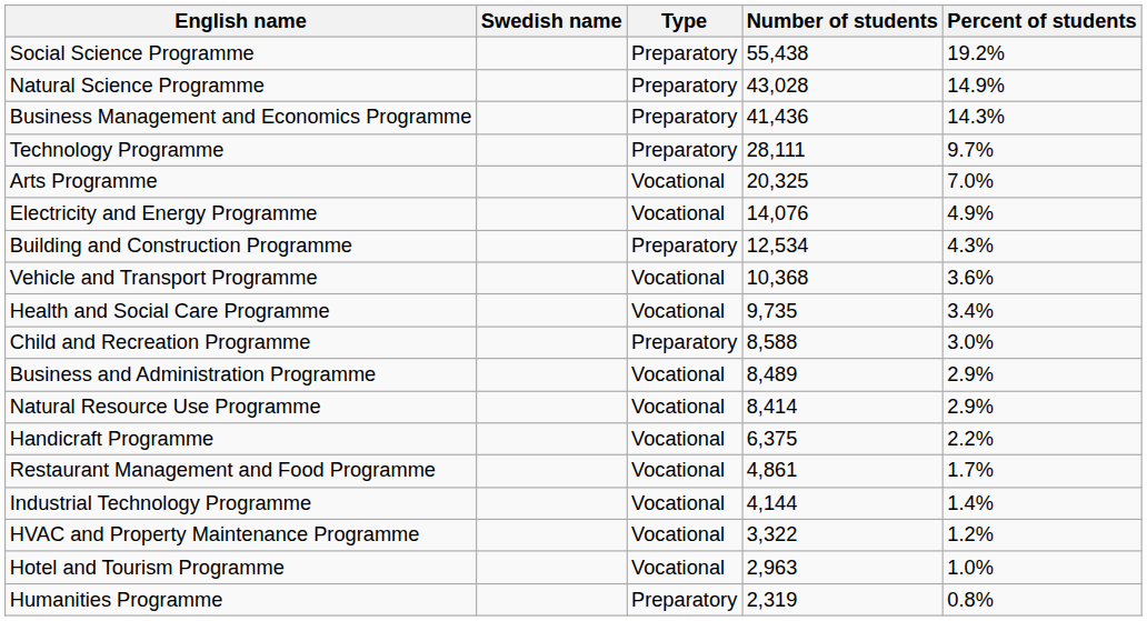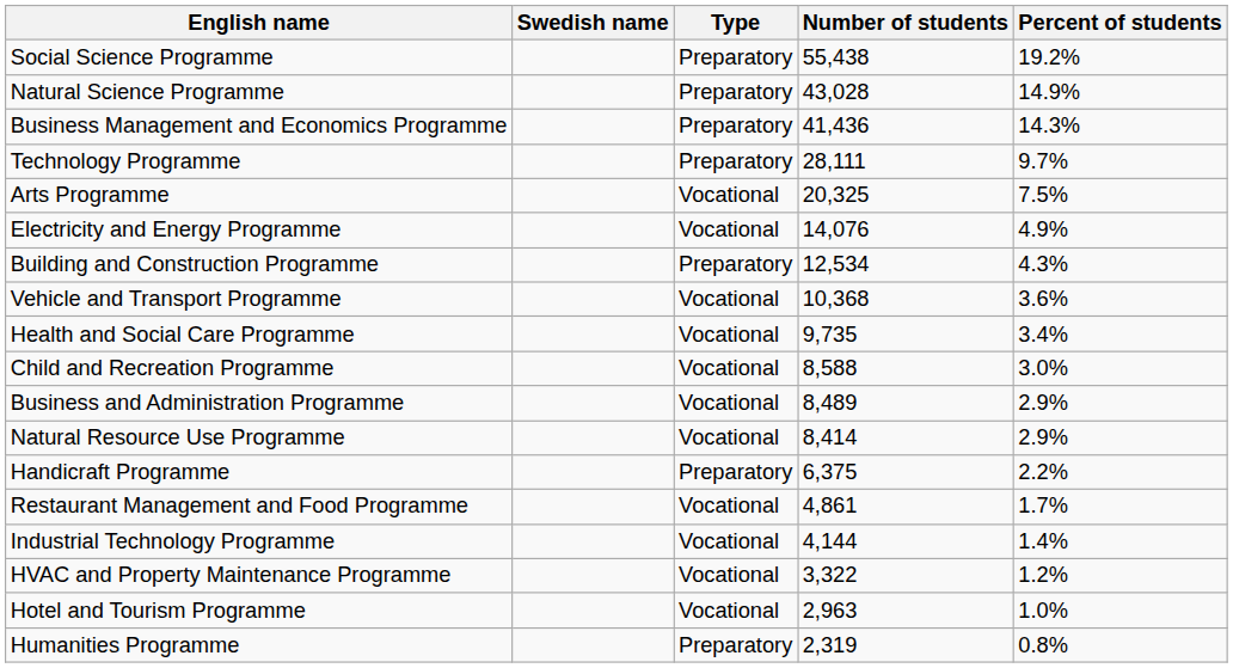 <table class="wikitable sortable">
 <tr>
 <th>English name</th>
 <th>Swedish name</th>
 <th>Type</th>
 <th>Number of students</th>
 <th>Percent of students</th>
 </tr>
 <tr>
 <td>Social Science Programme</td>
 <td></td>
 <td>Preparatory</td>
 <td>55,438</td>
 <td>19.2%</td>
 </tr>
 <tr>
 <td>Natural Science Programme</td>
 <td></td>
 <td>Preparatory</td>
 <td>43,028</td>
 <td>14.9%</td>
 </tr>
 <tr>
 <td>Business Management and Economics Programme</td>
 <td></td>
 <td>Preparatory</td>
 <td>41,436</td>
 <td>14.3%</td>
 </tr>
 <tr>
 <td>Technology Programme</td>
 <td></td>
 <td>Preparatory</td>
 <td>28,111</td>
 <td>9.7%</td>
 </tr>
 <tr>
 <td>Arts Programme</td>
 <td></td>
 <td>Vocational</td>
 <td>20,325</td>
-<td>7.0%</td>
+<td>7.5%</td>
 </tr>
 <tr>
 <td>Electricity and Energy Programme</td>
 <td></td>
 <td>Vocational</td>
 <td>14,076</td>
 <td>4.9%</td>
 </tr>
 <tr>
 <td>Building and Construction Programme</td>
 <td></td>
 <td>Preparatory</td>
 <td>12,534</td>
 <td>4.3%</td>
 </tr>
 <tr>
 <td>Vehicle and Transport Programme</td>
 <td></td>
 <td>Vocational</td>
 <td>10,368</td>
 <td>3.6%</td>
 </tr>
 <tr>
 <td>Health and Social Care Programme</td>
 <td></td>
 <td>Vocational</td>
 <td>9,735</td>
 <td>3.4%</td>
 </tr>
 <tr>
 <td>Child and Recreation Programme</td>
 <td></td>
-<td>Preparatory</td>
+<td>Vocational</td>
 <td>8,588</td>
 <td>3.0%</td>
 </tr>
 <tr>
 <td>Business and Administration Programme</td>
 <td></td>
 <td>Vocational</td>
 <td>8,489</td>
 <td>2.9%</td>
 </tr>
 <tr>
 <td>Natural Resource Use Programme</td>
 <td></td>
 <td>Vocational</td>
 <td>8,414</td>
 <td>2.9%</td>
 </tr>
 <tr>
 <td>Handicraft Programme</td>
 <td></td>
-<td>Vocational</td>
+<td>Preparatory</td>
 <td>6,375</td>
 <td>2.2%</td>
 </tr>
 <tr>
 <td>Restaurant Management and Food Programme</td>
 <td></td>
 <td>Vocational</td>
 <td>4,861</td>
 <td>1.7%</td>
 </tr>
 <tr>
 <td>Industrial Technology Programme</td>
 <td></td>
 <td>Vocational</td>
 <td>4,144</td>
 <td>1.4%</td>
 </tr>
 <tr>
 <td>HVAC and Property Maintenance Programme</td>
 <td></td>
 <td>Vocational</td>
 <td>3,322</td>
 <td>1.2%</td>
 </tr>
 <tr>
 <td>Hotel and Tourism Programme</td>
 <td></td>
 <td>Vocational</td>
 <td>2,963</td>
 <td>1.0%</td>
 </tr>
 <tr>
 <td>Humanities Programme</td>
 <td></td>
 <td>Preparatory</td>
 <td>2,319</td>
 <td>0.8%</td>
 </tr>
 </table>
